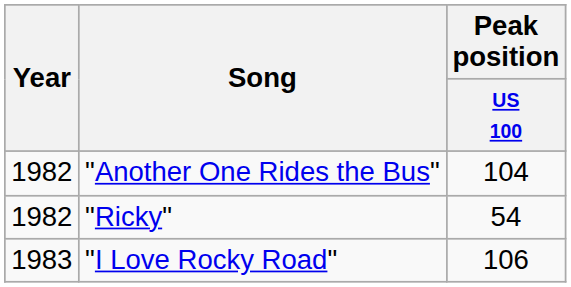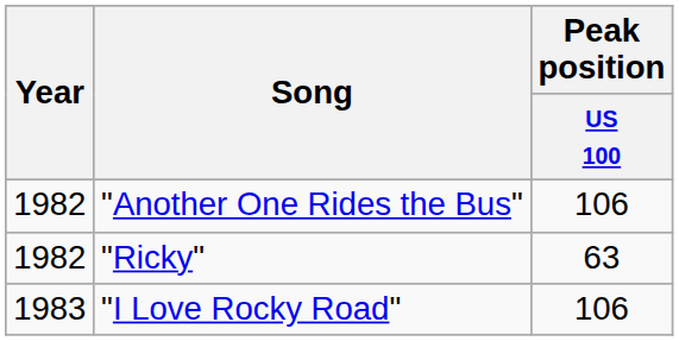 <table class="wikitable">
 <tr>
 <th rowspan="2">Year</th>
 <th rowspan="2">Song</th>
 <th colspan="1">Peak<br>position</th>
 </tr>
 <tr style="font-size:85%;line-height:1.3;vertical-align:top">
 <th style="width:4em"><small><a href='#'>US<br>100</a><br></small></th>
 </tr>
 <tr>
 <td>1982</td>
 <td>"<a href='#'>Another One Rides the Bus</a>"</td>
-<td style="text-align:center;">104</td>
+<td style="text-align:center;">106</td>
 </tr>
 <tr>
 <td>1982</td>
 <td>"<a href='#'>Ricky</a>"</td>
-<td style="text-align:center;">54</td>
+<td style="text-align:center;">63</td>
 </tr>
 <tr>
 <td>1983</td>
 <td>"<a href='#'>I Love Rocky Road</a>"</td>
 <td style="text-align:center;">106</td>
 </tr>
 </table>
